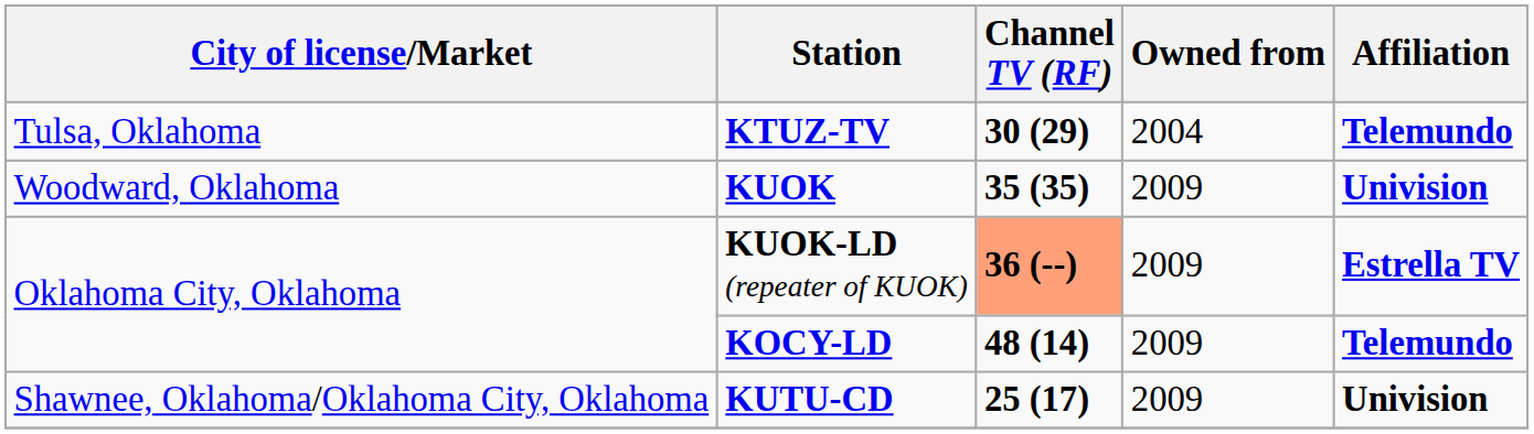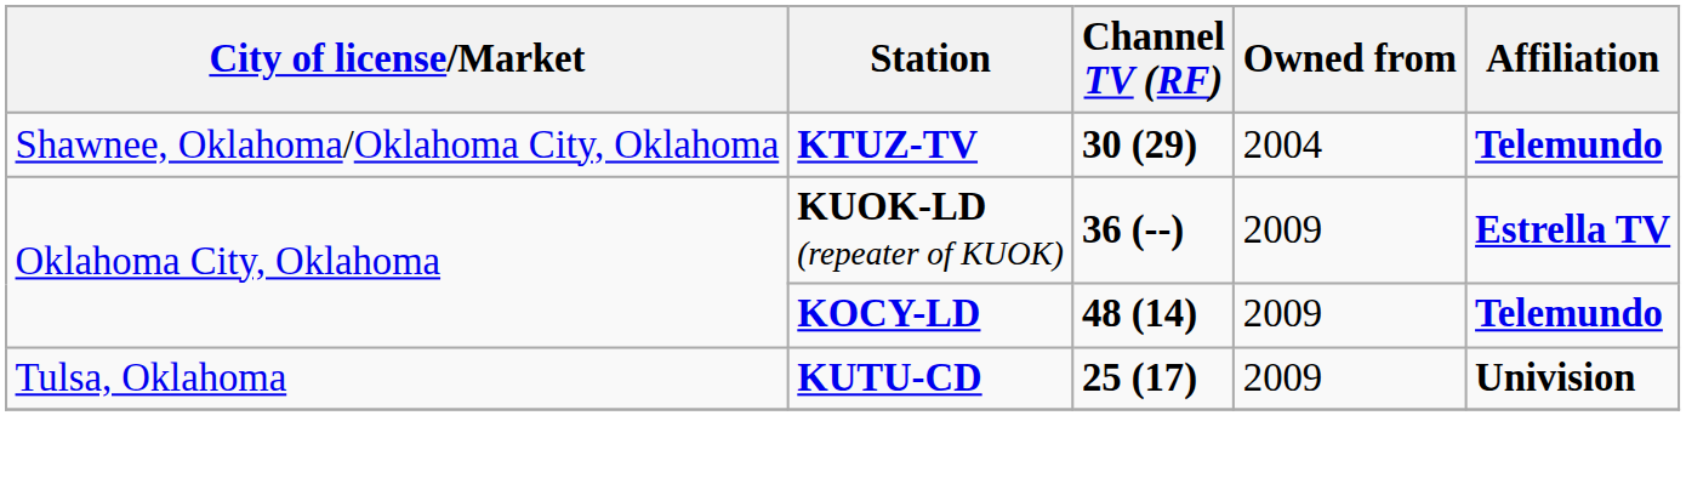 <table class="wikitable sortable">
 <tr>
 <th><a href='#'>City of license</a>/Market</th>
 <th>Station</th>
 <th>Channel<br><em><a href='#'>TV</a> (<a href='#'>RF</a>)</em></th>
 <th>Owned from</th>
 <th>Affiliation</th>
 </tr>
 <tr>
-<td rowspan="1"><a href='#'>Tulsa, Oklahoma</a></td>
+<td rowspan="1"><a href='#'>Shawnee, Oklahoma</a>/<a href='#'>Oklahoma City, Oklahoma</a></td>
 <td><strong><a href='#'>KTUZ-TV</a></strong></td>
 <td><strong>30 (29)</strong></td>
 <td>2004</td>
 <td><strong><a href='#'>Telemundo</a></strong></td>
 </tr>
 <tr>
-<td rowspan="1"><a href='#'>Woodward, Oklahoma</a></td>
-<td><strong><a href='#'>KUOK</a></strong></td>
-<td><strong>35 (35)</strong></td>
-<td>2009</td>
-<td><strong><a href='#'>Univision</a></strong></td>
-</tr>
-<tr>
 <td rowspan="2"><a href='#'>Oklahoma City, Oklahoma</a></td>
 <td><strong>KUOK-LD</strong><br><small><em>(repeater of KUOK)</em></small></td>
-<td style="background: lightsalmon;"><strong>36 (--)</strong></td>
+<td><strong>36 (--)</strong></td>
 <td>2009</td>
 <td><strong><a href='#'>Estrella TV</a></strong></td>
 </tr>
 <tr>
 <td><strong><a href='#'>KOCY-LD</a></strong></td>
 <td><strong>48 (14)</strong></td>
 <td>2009</td>
 <td><strong><a href='#'>Telemundo</a></strong></td>
 </tr>
 <tr>
-<td rowspan="1"><a href='#'>Shawnee, Oklahoma</a>/<a href='#'>Oklahoma City, Oklahoma</a></td>
+<td rowspan="1"><a href='#'>Tulsa, Oklahoma</a></td>
 <td><strong><a href='#'>KUTU-CD</a></strong></td>
 <td><strong>25 (17)</strong></td>
 <td>2009</td>
 <td><strong>Univision</strong></td>
 </tr>
 <tr style="vertical-align: center; text-align: left;">
 </tr>
 </table>
